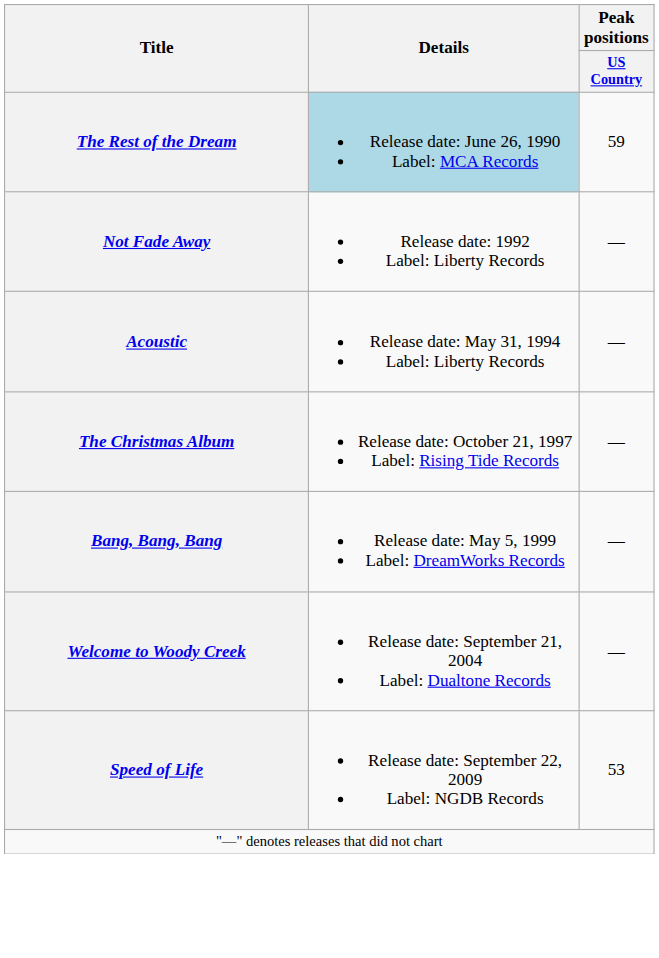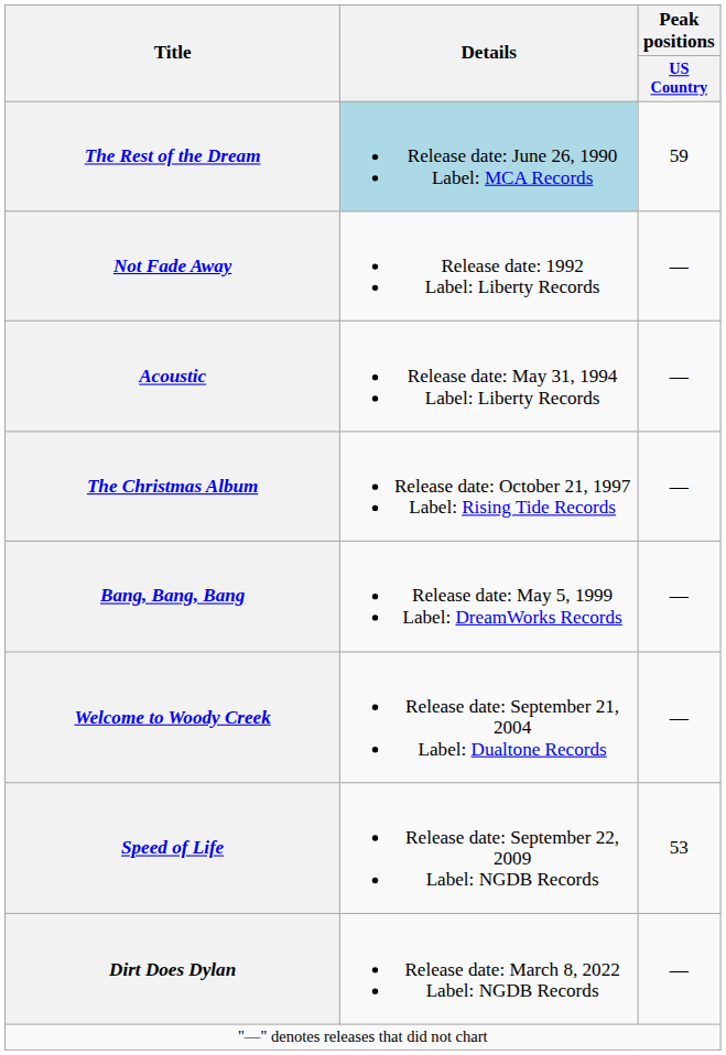 <table class="wikitable plainrowheaders" style="text-align:center;">
 <tr>
 <th rowspan="2" style="width:22em;">Title</th>
 <th rowspan="2" style="width:18em;">Details</th>
 <th>Peak positions</th>
 </tr>
 <tr style="font-size:smaller;">
 <th width="65"><a href='#'>US Country</a></th>
 </tr>
 <tr>
 <th scope="row"><em><a href='#'>The Rest of the Dream</a></em></th>
 <td style="background: lightblue;"><br><ul><li>Release date: June 26, 1990</li><li>Label: <a href='#'>MCA Records</a></li></ul></td>
 <td>59</td>
 </tr>
 <tr>
 <th scope="row"><em><a href='#'>Not Fade Away</a></em></th>
 <td><br><ul><li>Release date: 1992</li><li>Label: Liberty Records</li></ul></td>
 <td>—</td>
 </tr>
 <tr>
 <th scope="row"><em><a href='#'>Acoustic</a></em></th>
 <td><br><ul><li>Release date: May 31, 1994</li><li>Label: Liberty Records</li></ul></td>
 <td>—</td>
 </tr>
 <tr>
 <th scope="row"><em><a href='#'>The Christmas Album</a></em></th>
 <td><br><ul><li>Release date: October 21, 1997</li><li>Label: <a href='#'>Rising Tide Records</a></li></ul></td>
 <td>—</td>
 </tr>
 <tr>
 <th scope="row"><em><a href='#'>Bang, Bang, Bang</a></em></th>
 <td><br><ul><li>Release date: May 5, 1999</li><li>Label: <a href='#'>DreamWorks Records</a></li></ul></td>
 <td>—</td>
 </tr>
 <tr>
 <th scope="row"><em><a href='#'>Welcome to Woody Creek</a></em></th>
 <td><br><ul><li>Release date: September 21, 2004</li><li>Label: <a href='#'>Dualtone Records</a></li></ul></td>
 <td>—</td>
 </tr>
 <tr>
 <th scope="row"><em><a href='#'>Speed of Life</a></em></th>
 <td><br><ul><li>Release date: September 22, 2009</li><li>Label: NGDB Records</li></ul></td>
 <td>53</td>
 </tr>
 <tr>
+<th scope="row"><em>Dirt Does Dylan</em></th>
+<td><br><ul><li>Release date: March 8, 2022</li><li>Label: NGDB Records</li></ul></td>
+<td>—</td>
+</tr>
+<tr>
 <td colspan="3" style="font-size:85%">"—" denotes releases that did not chart</td>
 </tr>
 </table>
